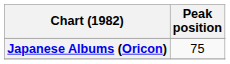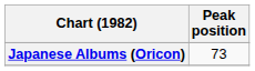 <table class="wikitable sortable plainrowheaders">
 <tr>
 <th scope="col">Chart (1982)</th>
 <th scope="col">Peak<br>position</th>
 </tr>
 <tr>
 </tr>
 <tr>
 <th scope="row"><a href='#'>Japanese Albums</a> (<a href='#'>Oricon</a>)</th>
-<td style="text-align:center;">75</td>
+<td style="text-align:center;">73</td>
 </tr>
 <tr>
 </tr>
 <tr>
 </tr>
 <tr>
 </tr>
 </table>
